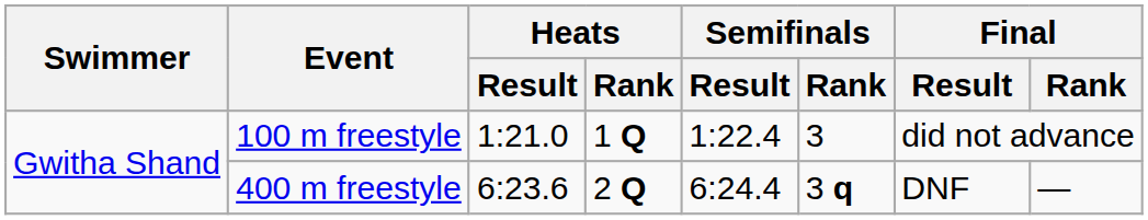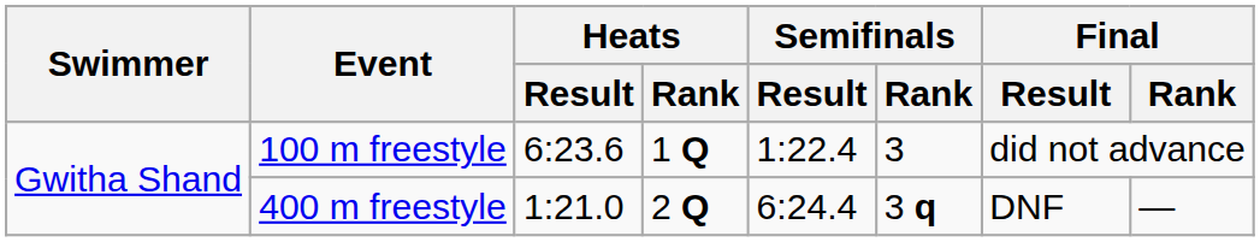 <table class=wikitable style="font-size:90%" style="text-align:center">
 <tr>
 <th rowspan=2>Swimmer</th>
 <th rowspan=2>Event</th>
 <th colspan=2>Heats</th>
 <th colspan=2>Semifinals</th>
 <th colspan=2>Final</th>
 </tr>
 <tr>
 <th>Result</th>
 <th>Rank</th>
 <th>Result</th>
 <th>Rank</th>
 <th>Result</th>
 <th>Rank</th>
 </tr>
 <tr>
 <td rowspan=2 align=left><a href='#'>Gwitha Shand</a></td>
 <td align=left><a href='#'>100 m freestyle</a></td>
-<td>1:21.0</td>
+<td>6:23.6</td>
 <td>1 <strong>Q</strong></td>
 <td>1:22.4</td>
 <td>3</td>
 <td colspan=2>did not advance</td>
 </tr>
 <tr>
 <td align=left><a href='#'>400 m freestyle</a></td>
-<td>6:23.6</td>
+<td>1:21.0</td>
 <td>2 <strong>Q</strong></td>
 <td>6:24.4</td>
 <td>3 <strong>q</strong></td>
 <td>DNF</td>
 <td>—</td>
 </tr>
 </table>
